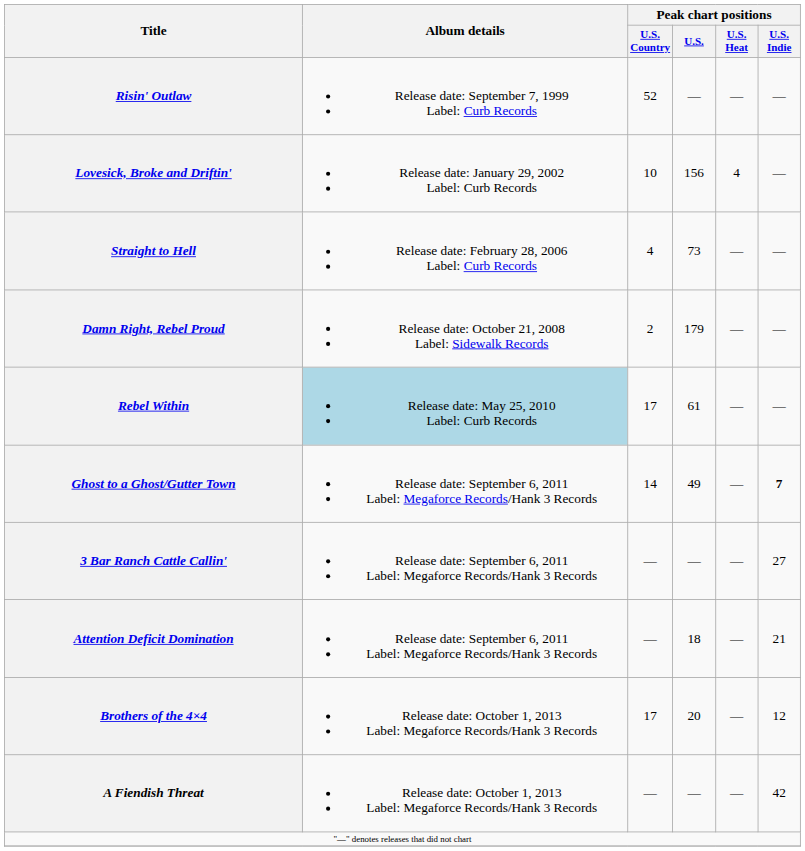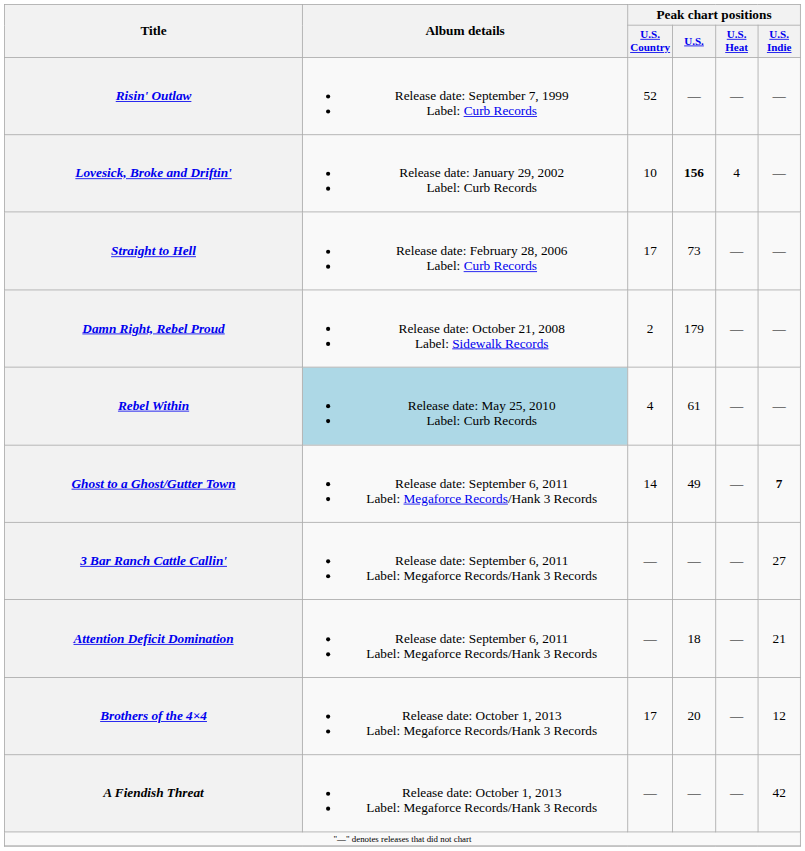 <table class="wikitable plainrowheaders" style="text-align:center;">
 <tr>
 <th rowspan="2" style="width:22em;">Title</th>
 <th rowspan="2" style="width:24em;">Album details</th>
 <th colspan="4">Peak chart positions</th>
 </tr>
 <tr style="font-size:smaller;">
 <th width="45"><a href='#'>U.S. Country</a></th>
 <th width="45"><a href='#'>U.S.</a></th>
 <th width="45"><a href='#'>U.S. Heat</a></th>
 <th width="45"><a href='#'>U.S. Indie</a></th>
 </tr>
 <tr>
 <th scope="row"><em><a href='#'>Risin' Outlaw</a></em></th>
 <td><br><ul><li>Release date: September 7, 1999</li><li>Label: <a href='#'>Curb Records</a></li></ul></td>
 <td>52</td>
 <td>—</td>
 <td>—</td>
 <td>—</td>
 </tr>
 <tr>
 <th scope="row"><em><a href='#'>Lovesick, Broke and Driftin'</a></em></th>
 <td><br><ul><li>Release date: January 29, 2002</li><li>Label: Curb Records</li></ul></td>
 <td>10</td>
-<td>156</td>
+<td><strong>156</strong></td>
 <td>4</td>
 <td>—</td>
 </tr>
 <tr>
 <th scope="row"><em><a href='#'>Straight to Hell</a></em></th>
 <td><br><ul><li>Release date: February 28, 2006</li><li>Label: <a href='#'>Curb Records</a></li></ul></td>
-<td>4</td>
+<td>17</td>
 <td>73</td>
 <td>—</td>
 <td>—</td>
 </tr>
 <tr>
 <th scope="row"><em><a href='#'>Damn Right, Rebel Proud</a></em></th>
 <td><br><ul><li>Release date: October 21, 2008</li><li>Label: <a href='#'>Sidewalk Records</a></li></ul></td>
 <td>2</td>
 <td>179</td>
 <td>—</td>
 <td>—</td>
 </tr>
 <tr>
 <th scope="row"><em><a href='#'>Rebel Within</a></em></th>
 <td style="background: lightblue;"><br><ul><li>Release date: May 25, 2010</li><li>Label: Curb Records</li></ul></td>
-<td>17</td>
+<td>4</td>
 <td>61</td>
 <td>—</td>
 <td>—</td>
 </tr>
 <tr>
 <th scope="row"><em><a href='#'>Ghost to a Ghost/Gutter Town</a></em></th>
 <td><br><ul><li>Release date: September 6, 2011</li><li>Label: <a href='#'>Megaforce Records</a>/Hank 3 Records</li></ul></td>
 <td>14</td>
 <td>49</td>
 <td>—</td>
 <td><strong>7</strong></td>
 </tr>
 <tr>
 <th scope="row"><em><a href='#'>3 Bar Ranch Cattle Callin'</a></em></th>
 <td><br><ul><li>Release date: September 6, 2011</li><li>Label: Megaforce Records/Hank 3 Records</li></ul></td>
 <td>—</td>
 <td>—</td>
 <td>—</td>
 <td>27</td>
 </tr>
 <tr>
 <th scope="row"><em><a href='#'>Attention Deficit Domination</a></em></th>
 <td><br><ul><li>Release date: September 6, 2011</li><li>Label: Megaforce Records/Hank 3 Records</li></ul></td>
 <td>—</td>
 <td>18</td>
 <td>—</td>
 <td>21</td>
 </tr>
 <tr>
 <th scope="row"><em><a href='#'>Brothers of the 4×4</a></em></th>
 <td><br><ul><li>Release date: October 1, 2013</li><li>Label: Megaforce Records/Hank 3 Records</li></ul></td>
 <td>17</td>
 <td>20</td>
 <td>—</td>
 <td>12</td>
 </tr>
 <tr>
 <th scope="row"><em>A Fiendish Threat</em></th>
 <td><br><ul><li>Release date: October 1, 2013</li><li>Label: Megaforce Records/Hank 3 Records</li></ul></td>
 <td>—</td>
 <td>—</td>
 <td>—</td>
 <td>42</td>
 </tr>
 <tr>
 <td colspan="6" style="font-size:8pt">"—" denotes releases that did not chart</td>
 </tr>
 <tr>
 </tr>
 </table>
